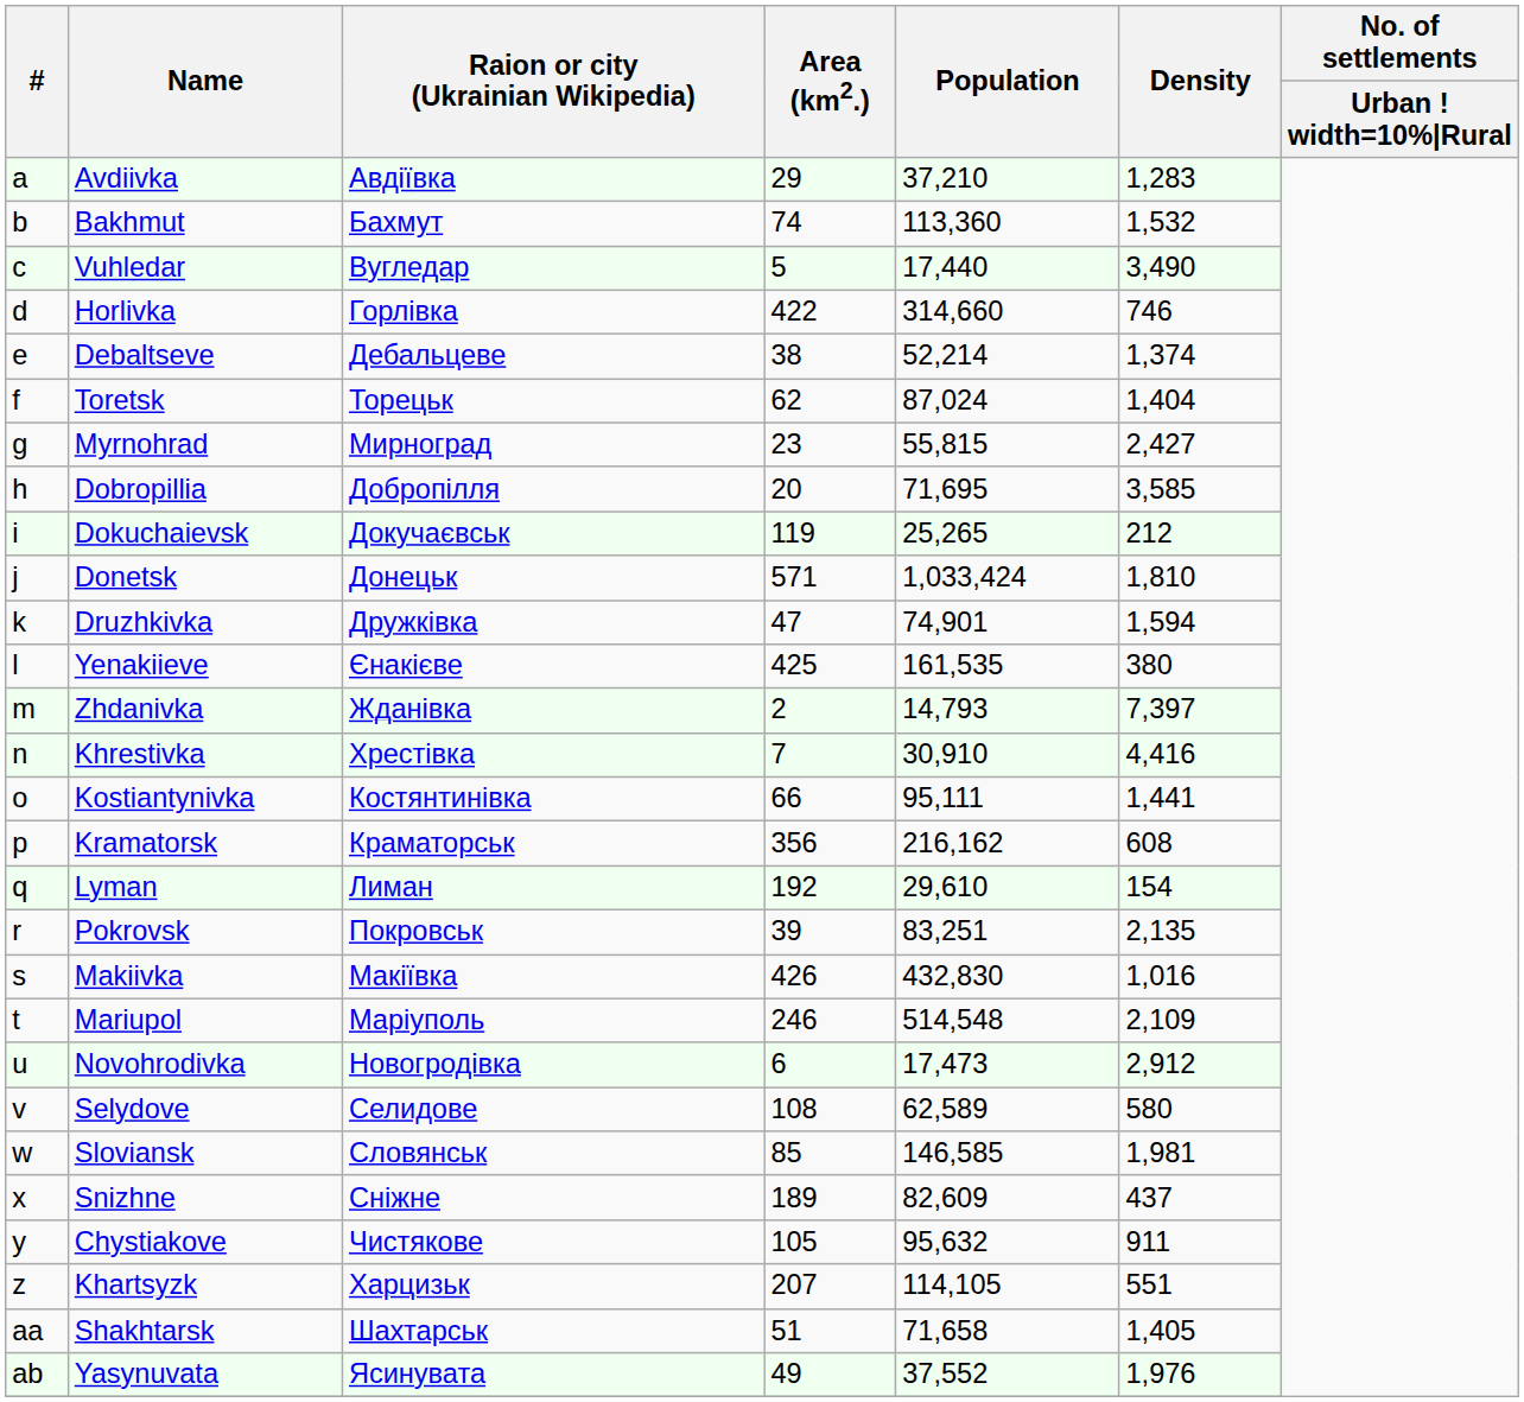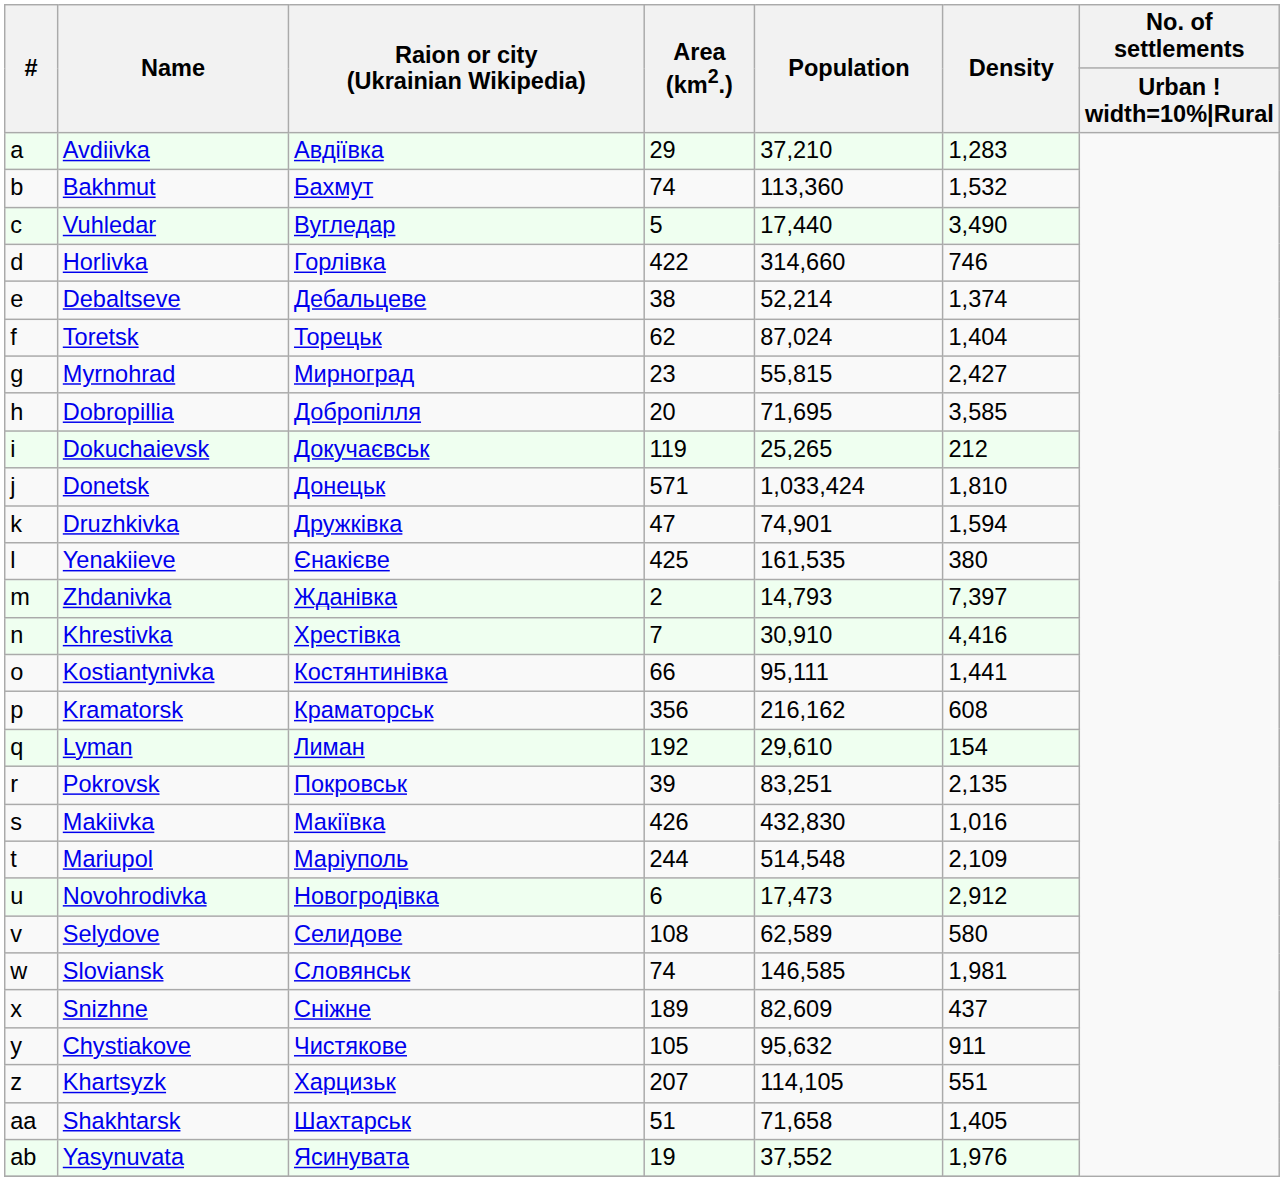 <table class="wikitable">
 <tr>
 <th rowspan=2>#</th>
 <th rowspan=2>Name</th>
 <th rowspan=2>Raion or city<br>(Ukrainian Wikipedia)</th>
 <th rowspan=2>Area<br>(km<sup>2</sup>.)</th>
 <th rowspan=2>Population</th>
 <th rowspan=2>Density</th>
 <th colspan=2>No. of settlements</th>
 </tr>
 <tr>
 <th width=10%>Urban ! width=10%|Rural</th>
 </tr>
 <tr bgcolor="#EF0FFFF">
 <td>a</td>
 <td><a href='#'>Avdiivka</a></td>
 <td><a href='#'>Авдіївка</a></td>
 <td>29</td>
 <td>37,210</td>
 <td>1,283</td>
 </tr>
 <tr>
 <td>b</td>
 <td><a href='#'>Bakhmut</a></td>
 <td><a href='#'>Бахмут</a></td>
 <td>74</td>
 <td>113,360</td>
 <td>1,532</td>
 </tr>
 <tr bgcolor="#EF0FFFF">
 <td>c</td>
 <td><a href='#'>Vuhledar</a></td>
 <td><a href='#'>Вугледар</a></td>
 <td>5</td>
 <td>17,440</td>
 <td>3,490</td>
 </tr>
 <tr>
 <td>d</td>
 <td><a href='#'>Horlivka</a></td>
 <td><a href='#'>Горлівка</a></td>
 <td>422</td>
 <td>314,660</td>
 <td>746</td>
 </tr>
 <tr>
 <td>e</td>
 <td><a href='#'>Debaltseve</a></td>
 <td><a href='#'>Дебальцеве</a></td>
 <td>38</td>
 <td>52,214</td>
 <td>1,374</td>
 </tr>
 <tr>
 <td>f</td>
 <td><a href='#'>Toretsk</a></td>
 <td><a href='#'>Торецьк</a></td>
 <td>62</td>
 <td>87,024</td>
 <td>1,404</td>
 </tr>
 <tr>
 <td>g</td>
 <td><a href='#'>Myrnohrad</a></td>
 <td><a href='#'>Мирноград</a></td>
 <td>23</td>
 <td>55,815</td>
 <td>2,427</td>
 </tr>
 <tr>
 <td>h</td>
 <td><a href='#'>Dobropillia</a></td>
 <td><a href='#'>Добропілля</a></td>
 <td>20</td>
 <td>71,695</td>
 <td>3,585</td>
 </tr>
 <tr bgcolor="#EF0FFFF">
 <td>i</td>
 <td><a href='#'>Dokuchaievsk</a></td>
 <td><a href='#'>Докучаєвськ</a></td>
 <td>119</td>
 <td>25,265</td>
 <td>212</td>
 </tr>
 <tr>
 <td>j</td>
 <td><a href='#'>Donetsk</a></td>
 <td><a href='#'>Донецьк</a></td>
 <td>571</td>
 <td>1,033,424</td>
 <td>1,810</td>
 </tr>
 <tr>
 <td>k</td>
 <td><a href='#'>Druzhkivka</a></td>
 <td><a href='#'>Дружківка</a></td>
 <td>47</td>
 <td>74,901</td>
 <td>1,594</td>
 </tr>
 <tr>
 <td>l</td>
 <td><a href='#'>Yenakiieve</a></td>
 <td><a href='#'>Єнакієве</a></td>
 <td>425</td>
 <td>161,535</td>
 <td>380</td>
 </tr>
 <tr bgcolor="#EF0FFFF">
 <td>m</td>
 <td><a href='#'>Zhdanivka</a></td>
 <td><a href='#'>Жданівка</a></td>
 <td>2</td>
 <td>14,793</td>
 <td>7,397</td>
 </tr>
 <tr bgcolor="#EF0FFFF">
 <td>n</td>
 <td><a href='#'>Khrestivka</a></td>
 <td><a href='#'>Хрестівка</a></td>
 <td>7</td>
 <td>30,910</td>
 <td>4,416</td>
 </tr>
 <tr>
 <td>o</td>
 <td><a href='#'>Kostiantynivka</a></td>
 <td><a href='#'>Костянтинівка</a></td>
 <td>66</td>
 <td>95,111</td>
 <td>1,441</td>
 </tr>
 <tr>
 <td>p</td>
 <td><a href='#'>Kramatorsk</a></td>
 <td><a href='#'>Краматорськ</a></td>
 <td>356</td>
 <td>216,162</td>
 <td>608</td>
 </tr>
 <tr bgcolor="#EF0FFFF">
 <td>q</td>
 <td><a href='#'>Lyman</a></td>
 <td><a href='#'>Лиман</a></td>
 <td>192</td>
 <td>29,610</td>
 <td>154</td>
 </tr>
 <tr>
 <td>r</td>
 <td><a href='#'>Pokrovsk</a></td>
 <td><a href='#'>Покровськ</a></td>
 <td>39</td>
 <td>83,251</td>
 <td>2,135</td>
 </tr>
 <tr>
 <td>s</td>
 <td><a href='#'>Makiivka</a></td>
 <td><a href='#'>Макіївка</a></td>
 <td>426</td>
 <td>432,830</td>
 <td>1,016</td>
 </tr>
 <tr>
 <td>t</td>
 <td><a href='#'>Mariupol</a></td>
 <td><a href='#'>Маріуполь</a></td>
-<td>246</td>
+<td>244</td>
 <td>514,548</td>
 <td>2,109</td>
 </tr>
 <tr bgcolor="#EF0FFFF">
 <td>u</td>
 <td><a href='#'>Novohrodivka</a></td>
 <td><a href='#'>Новогродівка</a></td>
 <td>6</td>
 <td>17,473</td>
 <td>2,912</td>
 </tr>
 <tr>
 <td>v</td>
 <td><a href='#'>Selydove</a></td>
 <td><a href='#'>Селидове</a></td>
 <td>108</td>
 <td>62,589</td>
 <td>580</td>
 </tr>
 <tr>
 <td>w</td>
 <td><a href='#'>Sloviansk</a></td>
 <td><a href='#'>Словянськ</a></td>
-<td>85</td>
+<td>74</td>
 <td>146,585</td>
 <td>1,981</td>
 </tr>
 <tr>
 <td>x</td>
 <td><a href='#'>Snizhne</a></td>
 <td><a href='#'>Сніжне</a></td>
 <td>189</td>
 <td>82,609</td>
 <td>437</td>
 </tr>
 <tr>
 <td>y</td>
 <td><a href='#'>Chystiakove</a></td>
 <td><a href='#'>Чистякове</a></td>
 <td>105</td>
 <td>95,632</td>
 <td>911</td>
 </tr>
 <tr>
 <td>z</td>
 <td><a href='#'>Khartsyzk</a></td>
 <td><a href='#'>Харцизьк</a></td>
 <td>207</td>
 <td>114,105</td>
 <td>551</td>
 </tr>
 <tr>
 <td>aa</td>
 <td><a href='#'>Shakhtarsk</a></td>
 <td><a href='#'>Шахтарськ</a></td>
 <td>51</td>
 <td>71,658</td>
 <td>1,405</td>
 </tr>
 <tr bgcolor="#EF0FFFF">
 <td>ab</td>
 <td><a href='#'>Yasynuvata</a></td>
 <td><a href='#'>Ясинувата</a></td>
-<td>49</td>
+<td>19</td>
 <td>37,552</td>
 <td>1,976</td>
 </tr>
 <tr>
 </tr>
 </table>
